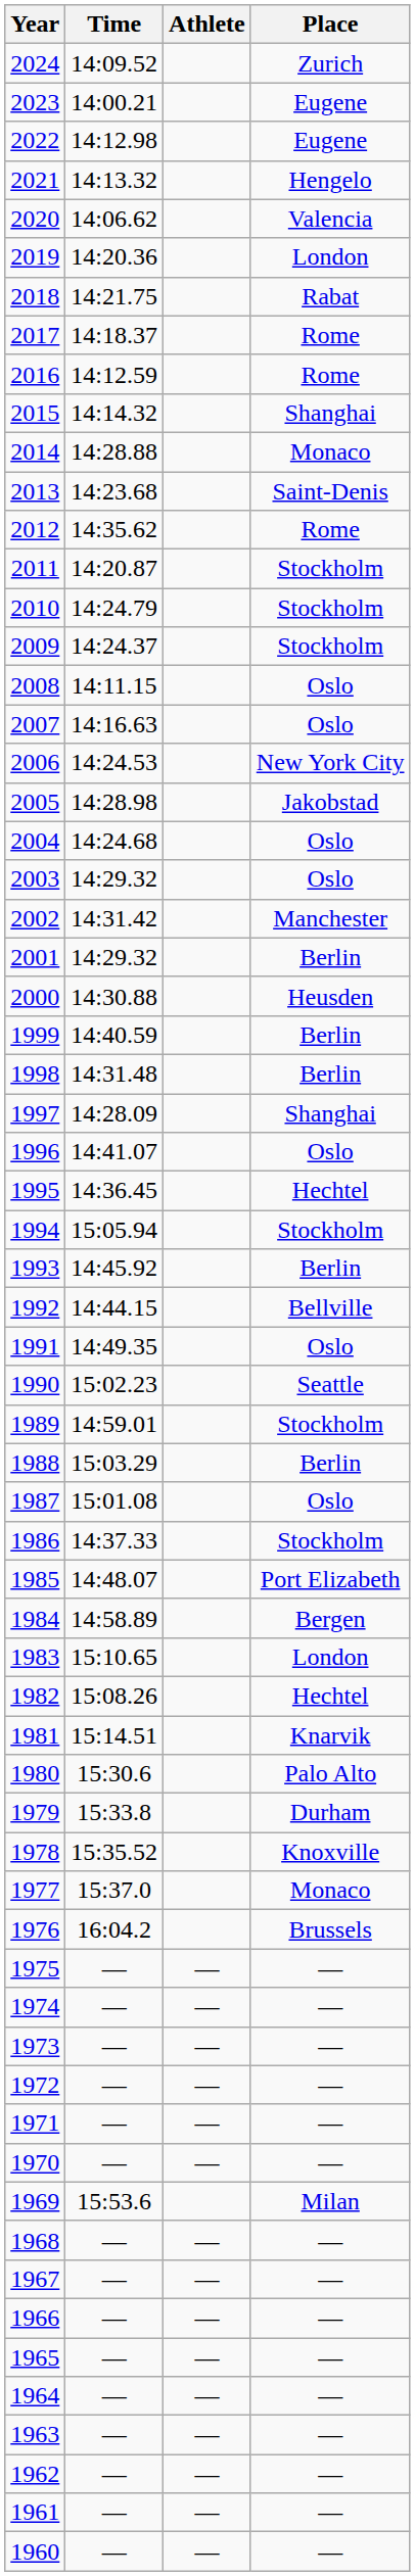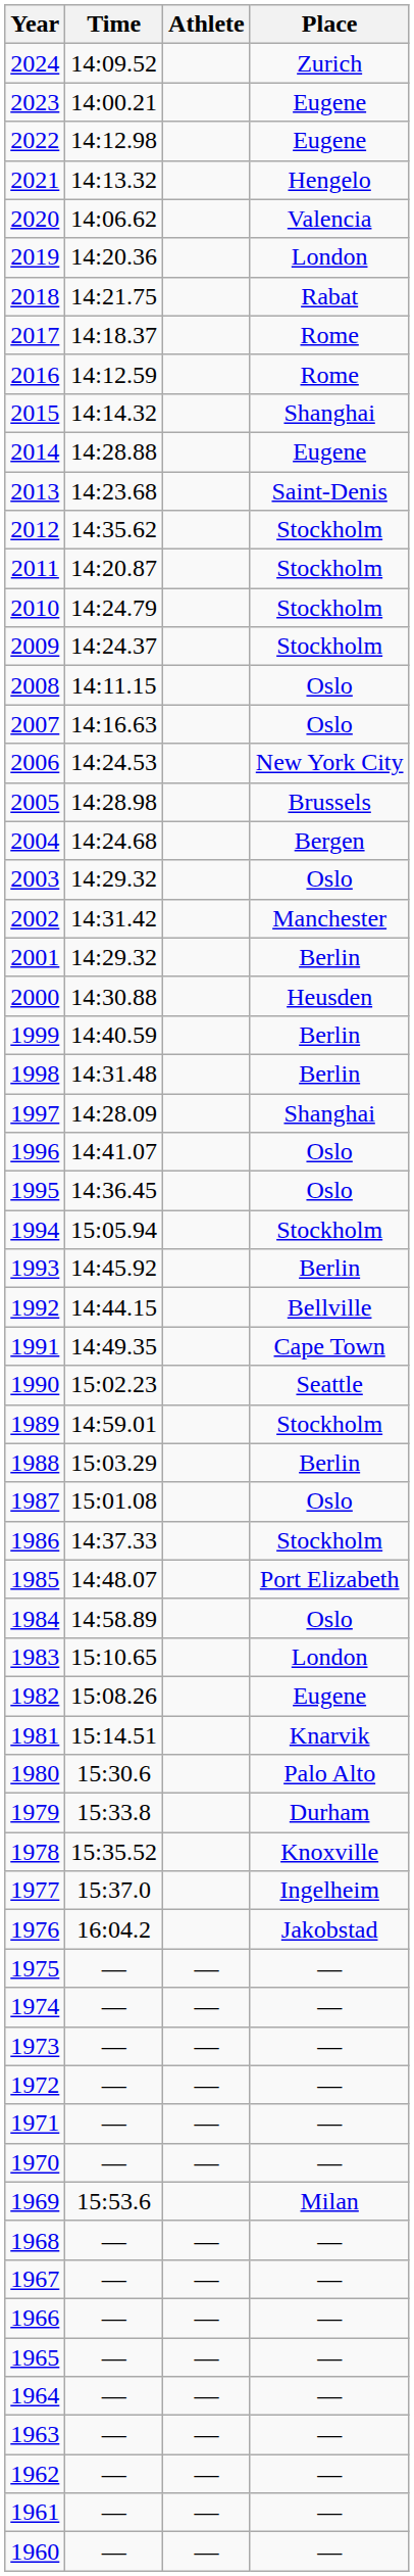 <table class="wikitable sortable" style="text-align:center">
 <tr>
 <th>Year</th>
 <th>Time</th>
 <th>Athlete</th>
 <th>Place</th>
 </tr>
 <tr>
 <td><a href='#'>2024</a></td>
 <td>14:09.52</td>
 <td align=left></td>
 <td><a href='#'>Zurich</a></td>
 </tr>
 <tr>
 <td><a href='#'>2023</a></td>
 <td>14:00.21</td>
 <td align=left></td>
 <td><a href='#'>Eugene</a></td>
 </tr>
 <tr>
 <td><a href='#'>2022</a></td>
 <td>14:12.98</td>
 <td align=left></td>
 <td><a href='#'>Eugene</a></td>
 </tr>
 <tr>
 <td><a href='#'>2021</a></td>
 <td>14:13.32</td>
 <td align=left></td>
 <td><a href='#'>Hengelo</a></td>
 </tr>
 <tr>
 <td><a href='#'>2020</a></td>
 <td>14:06.62</td>
 <td align=left></td>
 <td><a href='#'>Valencia</a></td>
 </tr>
 <tr>
 <td><a href='#'>2019</a></td>
 <td>14:20.36</td>
 <td align=left></td>
 <td><a href='#'>London</a></td>
 </tr>
 <tr>
 <td><a href='#'>2018</a></td>
 <td>14:21.75</td>
 <td align=left></td>
 <td><a href='#'>Rabat</a></td>
 </tr>
 <tr>
 <td><a href='#'>2017</a></td>
 <td>14:18.37</td>
 <td align=left></td>
 <td><a href='#'>Rome</a></td>
 </tr>
 <tr>
 <td><a href='#'>2016</a></td>
 <td>14:12.59</td>
 <td align=left></td>
 <td><a href='#'>Rome</a></td>
 </tr>
 <tr>
 <td><a href='#'>2015</a></td>
 <td>14:14.32</td>
 <td align=left></td>
 <td><a href='#'>Shanghai</a></td>
 </tr>
 <tr>
 <td><a href='#'>2014</a></td>
 <td>14:28.88</td>
 <td align=left></td>
-<td><a href='#'>Monaco</a></td>
+<td><a href='#'>Eugene</a></td>
 </tr>
 <tr>
 <td><a href='#'>2013</a></td>
 <td>14:23.68</td>
 <td align=left></td>
 <td><a href='#'>Saint-Denis</a></td>
 </tr>
 <tr>
 <td><a href='#'>2012</a></td>
 <td>14:35.62</td>
 <td align=left></td>
-<td><a href='#'>Rome</a></td>
+<td><a href='#'>Stockholm</a></td>
 </tr>
 <tr>
 <td><a href='#'>2011</a></td>
 <td>14:20.87</td>
 <td align=left></td>
 <td><a href='#'>Stockholm</a></td>
 </tr>
 <tr>
 <td><a href='#'>2010</a></td>
 <td>14:24.79 </td>
 <td align=left></td>
 <td><a href='#'>Stockholm</a></td>
 </tr>
 <tr>
 <td><a href='#'>2009</a></td>
 <td>14:24.37 </td>
 <td align=left></td>
 <td><a href='#'>Stockholm</a></td>
 </tr>
 <tr>
 <td><a href='#'>2008</a></td>
 <td>14:11.15</td>
 <td align=left></td>
 <td><a href='#'>Oslo</a></td>
 </tr>
 <tr>
 <td><a href='#'>2007</a></td>
 <td>14:16.63</td>
 <td align=left></td>
 <td><a href='#'>Oslo</a></td>
 </tr>
 <tr>
 <td><a href='#'>2006</a></td>
 <td>14:24.53</td>
 <td align=left></td>
 <td><a href='#'>New York City</a></td>
 </tr>
 <tr>
 <td><a href='#'>2005</a></td>
 <td>14:28.98</td>
 <td align=left></td>
-<td><a href='#'>Jakobstad</a></td>
+<td><a href='#'>Brussels</a></td>
 </tr>
 <tr>
 <td><a href='#'>2004</a></td>
 <td>14:24.68</td>
 <td align=left></td>
-<td><a href='#'>Oslo</a></td>
+<td><a href='#'>Bergen</a></td>
 </tr>
 <tr>
 <td><a href='#'>2003</a></td>
 <td>14:29.32</td>
 <td align=left></td>
 <td><a href='#'>Oslo</a></td>
 </tr>
 <tr>
 <td><a href='#'>2002</a></td>
 <td>14:31.42</td>
 <td align=left></td>
 <td><a href='#'>Manchester</a></td>
 </tr>
 <tr>
 <td><a href='#'>2001</a></td>
 <td>14:29.32</td>
 <td align=left></td>
 <td><a href='#'>Berlin</a></td>
 </tr>
 <tr>
 <td><a href='#'>2000</a></td>
 <td>14:30.88</td>
 <td align=left></td>
 <td><a href='#'>Heusden</a></td>
 </tr>
 <tr>
 <td><a href='#'>1999</a></td>
 <td>14:40.59</td>
 <td align=left></td>
 <td><a href='#'>Berlin</a></td>
 </tr>
 <tr>
 <td><a href='#'>1998</a></td>
 <td>14:31.48</td>
 <td align=left></td>
 <td><a href='#'>Berlin</a></td>
 </tr>
 <tr>
 <td><a href='#'>1997</a></td>
 <td>14:28.09</td>
 <td align=left></td>
 <td><a href='#'>Shanghai</a></td>
 </tr>
 <tr>
 <td><a href='#'>1996</a></td>
 <td>14:41.07</td>
 <td align=left></td>
 <td><a href='#'>Oslo</a></td>
 </tr>
 <tr>
 <td><a href='#'>1995</a></td>
 <td>14:36.45</td>
 <td align=left></td>
-<td><a href='#'>Hechtel</a></td>
+<td><a href='#'>Oslo</a></td>
 </tr>
 <tr>
 <td><a href='#'>1994</a></td>
 <td>15:05.94</td>
 <td align=left></td>
 <td><a href='#'>Stockholm</a></td>
 </tr>
 <tr>
 <td><a href='#'>1993</a></td>
 <td>14:45.92</td>
 <td align=left></td>
 <td><a href='#'>Berlin</a></td>
 </tr>
 <tr>
 <td><a href='#'>1992</a></td>
 <td>14:44.15</td>
 <td align=left></td>
 <td><a href='#'>Bellville</a></td>
 </tr>
 <tr>
 <td><a href='#'>1991</a></td>
 <td>14:49.35</td>
 <td align=left></td>
-<td><a href='#'>Oslo</a></td>
+<td><a href='#'>Cape Town</a></td>
 </tr>
 <tr>
 <td><a href='#'>1990</a></td>
 <td>15:02.23</td>
 <td align=left></td>
 <td><a href='#'>Seattle</a></td>
 </tr>
 <tr>
 <td><a href='#'>1989</a></td>
 <td>14:59.01</td>
 <td align=left></td>
 <td><a href='#'>Stockholm</a></td>
 </tr>
 <tr>
 <td><a href='#'>1988</a></td>
 <td>15:03.29</td>
 <td align=left></td>
 <td><a href='#'>Berlin</a></td>
 </tr>
 <tr>
 <td><a href='#'>1987</a></td>
 <td>15:01.08</td>
 <td align=left></td>
 <td><a href='#'>Oslo</a></td>
 </tr>
 <tr>
 <td><a href='#'>1986</a></td>
 <td>14:37.33</td>
 <td align=left></td>
 <td><a href='#'>Stockholm</a></td>
 </tr>
 <tr>
 <td><a href='#'>1985</a></td>
 <td>14:48.07</td>
 <td align=left></td>
 <td><a href='#'>Port Elizabeth</a></td>
 </tr>
 <tr>
 <td><a href='#'>1984</a></td>
 <td>14:58.89</td>
 <td align=left></td>
-<td><a href='#'>Bergen</a></td>
+<td><a href='#'>Oslo</a></td>
 </tr>
 <tr>
 <td><a href='#'>1983</a></td>
 <td>15:10.65</td>
 <td align=left></td>
 <td><a href='#'>London</a></td>
 </tr>
 <tr>
 <td><a href='#'>1982</a></td>
 <td>15:08.26</td>
 <td align=left></td>
-<td><a href='#'>Hechtel</a></td>
+<td><a href='#'>Eugene</a></td>
 </tr>
 <tr>
 <td><a href='#'>1981</a></td>
 <td>15:14.51</td>
 <td align=left></td>
 <td><a href='#'>Knarvik</a></td>
 </tr>
 <tr>
 <td><a href='#'>1980</a></td>
 <td>15:30.6</td>
 <td align=left></td>
 <td><a href='#'>Palo Alto</a></td>
 </tr>
 <tr>
 <td><a href='#'>1979</a></td>
 <td>15:33.8</td>
 <td align=left></td>
 <td><a href='#'>Durham</a></td>
 </tr>
 <tr>
 <td><a href='#'>1978</a></td>
 <td>15:35.52</td>
 <td align=left></td>
 <td><a href='#'>Knoxville</a></td>
 </tr>
 <tr>
 <td><a href='#'>1977</a></td>
 <td>15:37.0</td>
 <td align=left></td>
-<td><a href='#'>Monaco</a></td>
+<td><a href='#'>Ingelheim</a></td>
 </tr>
 <tr>
 <td><a href='#'>1976</a></td>
 <td>16:04.2</td>
 <td align=left></td>
-<td><a href='#'>Brussels</a></td>
+<td><a href='#'>Jakobstad</a></td>
 </tr>
 <tr>
 <td><a href='#'>1975</a></td>
 <td>—</td>
 <td>—</td>
 <td>—</td>
 </tr>
 <tr>
 <td><a href='#'>1974</a></td>
 <td>—</td>
 <td>—</td>
 <td>—</td>
 </tr>
 <tr>
 <td><a href='#'>1973</a></td>
 <td>—</td>
 <td>—</td>
 <td>—</td>
 </tr>
 <tr>
 <td><a href='#'>1972</a></td>
 <td>—</td>
 <td>—</td>
 <td>—</td>
 </tr>
 <tr>
 <td><a href='#'>1971</a></td>
 <td>—</td>
 <td>—</td>
 <td>—</td>
 </tr>
 <tr>
 <td><a href='#'>1970</a></td>
 <td>—</td>
 <td>—</td>
 <td>—</td>
 </tr>
 <tr>
 <td><a href='#'>1969</a></td>
 <td>15:53.6</td>
 <td align=left></td>
 <td><a href='#'>Milan</a></td>
 </tr>
 <tr>
 <td><a href='#'>1968</a></td>
 <td>—</td>
 <td>—</td>
 <td>—</td>
 </tr>
 <tr>
 <td><a href='#'>1967</a></td>
 <td>—</td>
 <td>—</td>
 <td>—</td>
 </tr>
 <tr>
 <td><a href='#'>1966</a></td>
 <td>—</td>
 <td>—</td>
 <td>—</td>
 </tr>
 <tr>
 <td><a href='#'>1965</a></td>
 <td>—</td>
 <td>—</td>
 <td>—</td>
 </tr>
 <tr>
 <td><a href='#'>1964</a></td>
 <td>—</td>
 <td>—</td>
 <td>—</td>
 </tr>
 <tr>
 <td><a href='#'>1963</a></td>
 <td>—</td>
 <td>—</td>
 <td>—</td>
 </tr>
 <tr>
 <td><a href='#'>1962</a></td>
 <td>—</td>
 <td>—</td>
 <td>—</td>
 </tr>
 <tr>
 <td><a href='#'>1961</a></td>
 <td>—</td>
 <td>—</td>
 <td>—</td>
 </tr>
 <tr>
 <td><a href='#'>1960</a></td>
 <td>—</td>
 <td>—</td>
 <td>—</td>
 </tr>
 </table>
